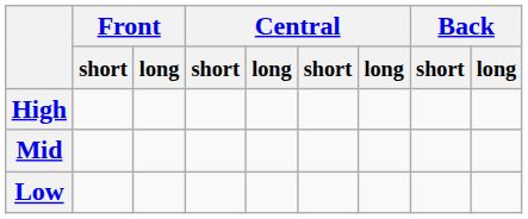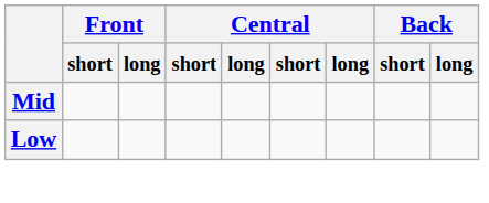 <table class="wikitable" style="text-align:center">
 <tr>
 <th rowspan="2"></th>
 <th colspan="2"><a href='#'>Front</a></th>
 <th colspan="4"><a href='#'>Central</a></th>
 <th colspan="2"><a href='#'>Back</a></th>
 </tr>
 <tr>
 <th><small>short</small></th>
 <th><small>long</small></th>
 <th><small>short</small></th>
 <th><small>long</small></th>
 <th><small>short</small></th>
 <th><small>long</small></th>
 <th><small>short</small></th>
 <th><small>long</small></th>
-</tr>
-<tr align="center">
-<th><a href='#'>High</a></th>
-<td></td>
-<td></td>
-<td></td>
-<td></td>
-<td></td>
-<td></td>
-<td></td>
-<td></td>
 </tr>
 <tr align="center">
 <th><a href='#'>Mid</a></th>
 <td></td>
 <td></td>
 <td></td>
 <td></td>
 <td></td>
 <td></td>
 <td></td>
 <td></td>
 </tr>
 <tr align="center">
 <th><a href='#'>Low</a></th>
 <td></td>
 <td></td>
 <td></td>
 <td></td>
 <td></td>
 <td></td>
 <td></td>
 <td></td>
 </tr>
 </table>
